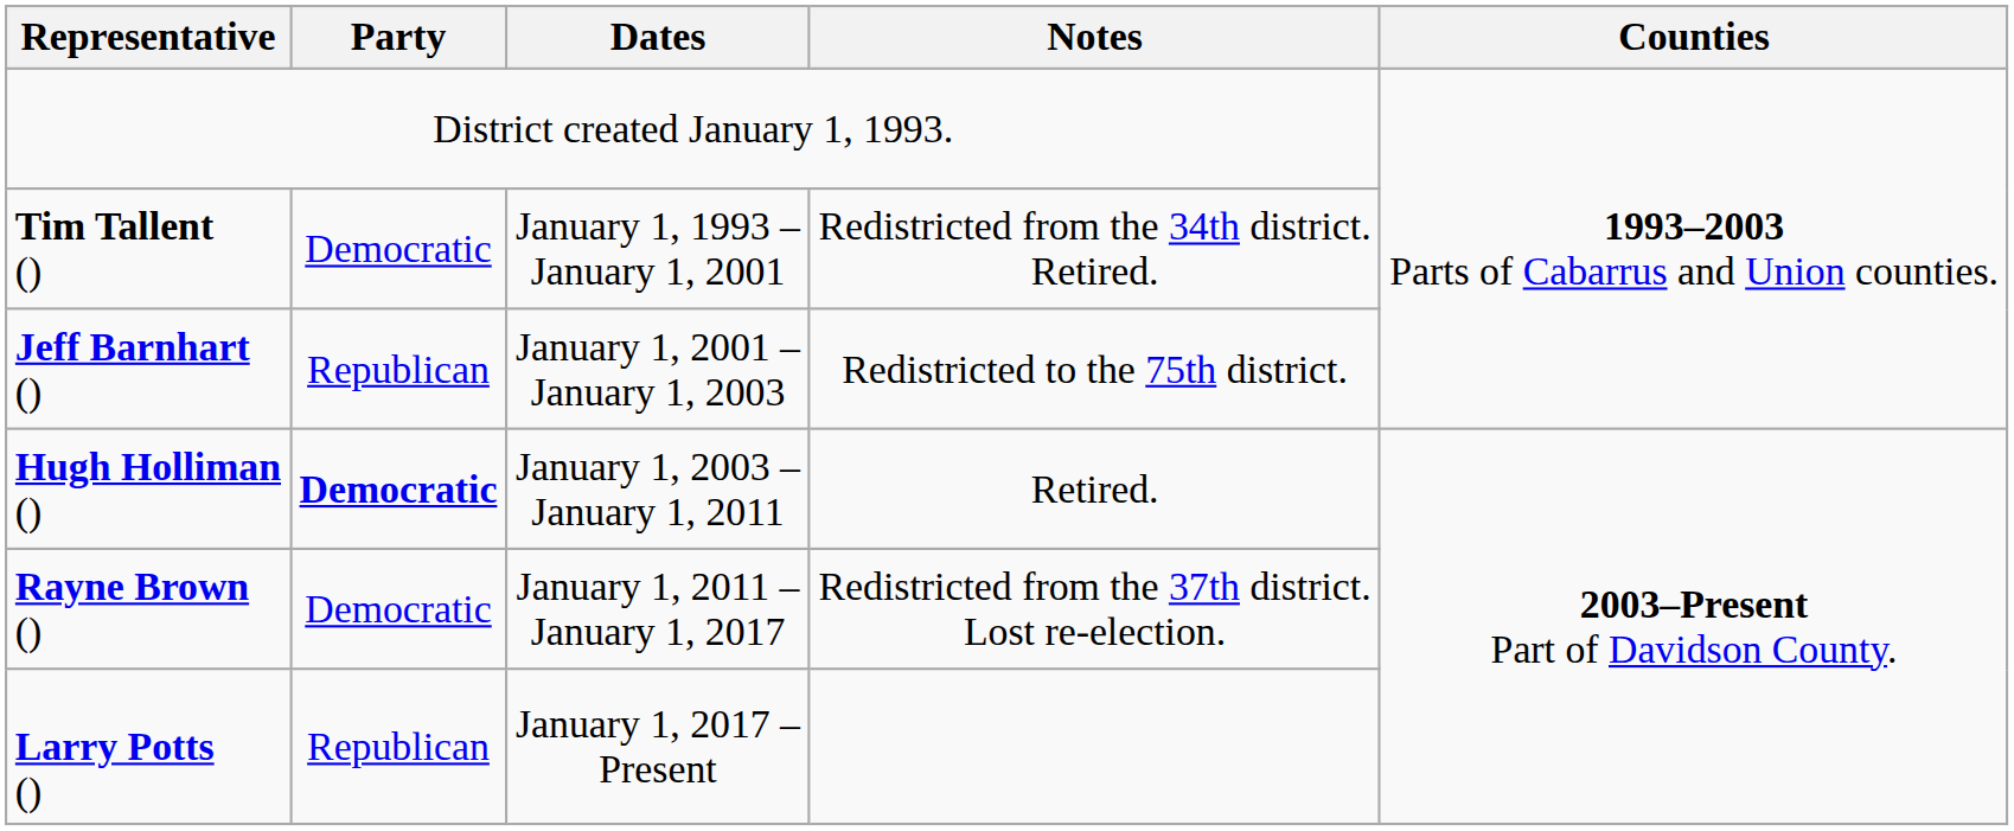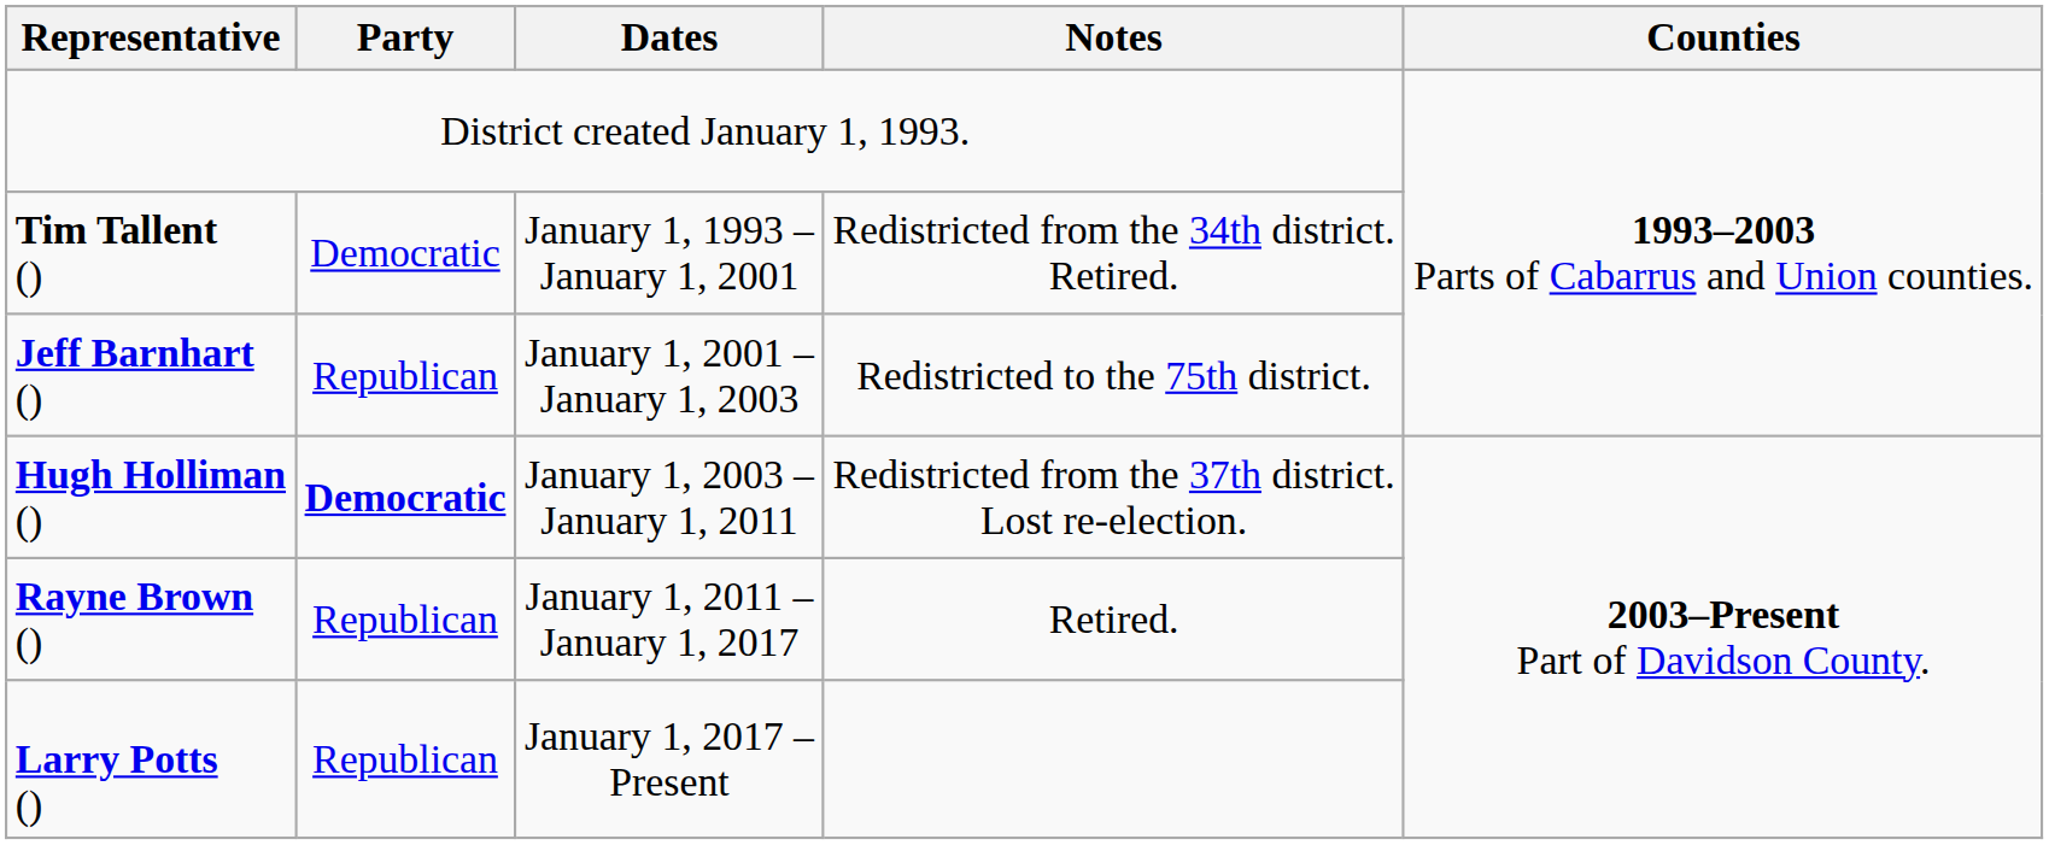 <table class=wikitable style="text-align:center">
 <tr>
 <th>Representative</th>
 <th>Party</th>
 <th>Dates</th>
 <th>Notes</th>
 <th>Counties</th>
 </tr>
 <tr style="height:3em">
 <td colspan=4>District created January 1, 1993.</td>
 <td rowspan=3><strong>1993–2003</strong> <br> Parts of <a href='#'>Cabarrus</a> and <a href='#'>Union</a> counties.</td>
 </tr>
 <tr style="height:3em">
 <td align=left><strong>Tim Tallent</strong><br>()</td>
 <td><a href='#'>Democratic</a></td>
 <td nowrap>January 1, 1993 – <br> January 1, 2001</td>
 <td>Redistricted from the <a href='#'>34th</a> district. <br> Retired.</td>
 </tr>
 <tr style="height:3em">
 <td align=left><strong><a href='#'>Jeff Barnhart</a></strong><br>()</td>
 <td><a href='#'>Republican</a></td>
 <td nowrap>January 1, 2001 – <br> January 1, 2003</td>
 <td>Redistricted to the <a href='#'>75th</a> district.</td>
 </tr>
 <tr style="height:3em">
 <td align=left><strong><a href='#'>Hugh Holliman</a></strong><br>()</td>
 <td><strong><a href='#'>Democratic</a></strong></td>
 <td nowrap>January 1, 2003 – <br> January 1, 2011</td>
-<td>Retired.</td>
+<td>Redistricted from the <a href='#'>37th</a> district. <br> Lost re-election.</td>
 <td rowspan=3><strong>2003–Present</strong> <br> Part of <a href='#'>Davidson County</a>.</td>
 </tr>
 <tr style="height:3em">
 <td align=left><strong><a href='#'>Rayne Brown</a></strong><br>()</td>
-<td><a href='#'>Democratic</a></td>
+<td><a href='#'>Republican</a></td>
 <td nowrap>January 1, 2011 – <br> January 1, 2017</td>
-<td>Redistricted from the <a href='#'>37th</a> district. <br> Lost re-election.</td>
+<td>Retired.</td>
 </tr>
 <tr style="height:3em">
 <td align=left><br><strong><a href='#'>Larry Potts</a></strong><br>()</td>
 <td><a href='#'>Republican</a></td>
 <td nowrap>January 1, 2017 – <br> Present</td>
 <td></td>
 </tr>
 </table>
